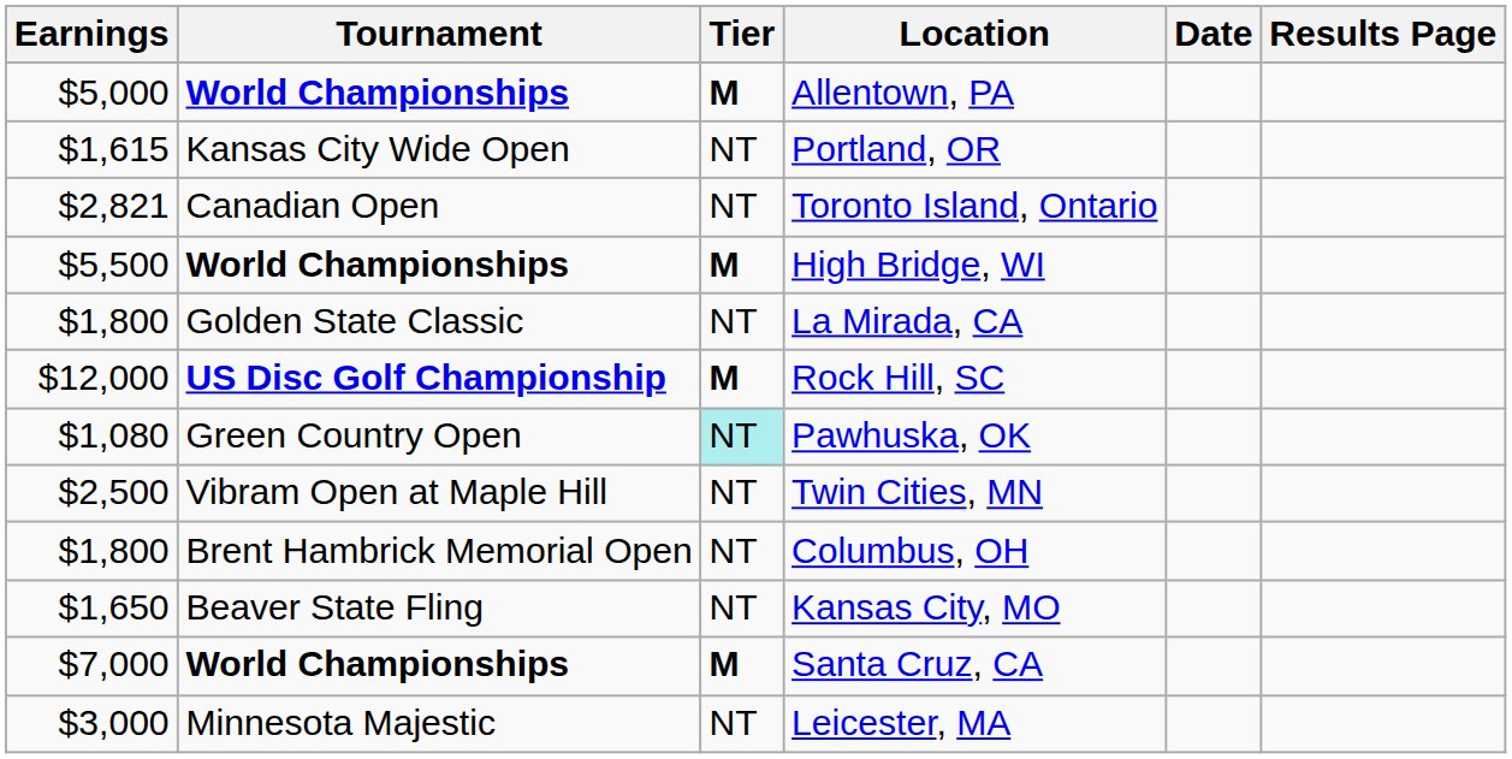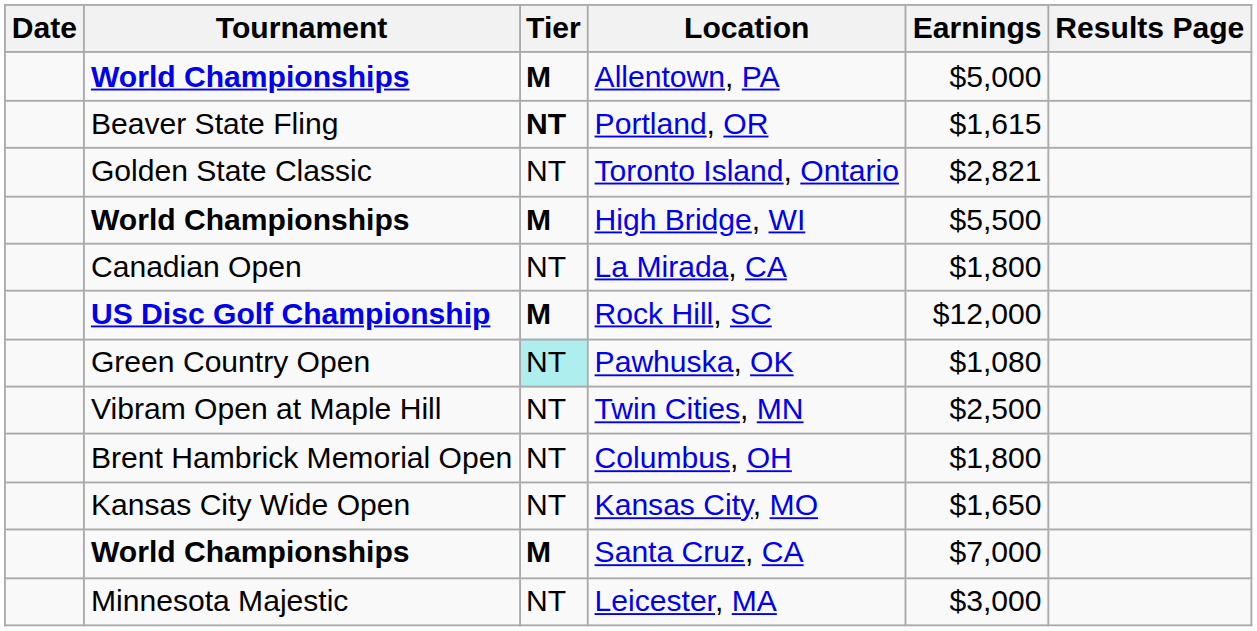 <table class="wikitable sortable">
 <tr>
-<th>Earnings</th>
+<th>Date</th>
 <th>Tournament</th>
 <th>Tier</th>
 <th class="unsortable">Location</th>
-<th>Date</th>
+<th>Earnings</th>
 <th class="unsortable">Results Page</th>
 </tr>
 <tr>
-<td align=right>$5,000</td>
+<td></td>
 <td><strong><a href='#'>World Championships</a></strong></td>
 <td align=left><strong>M</strong> </td>
 <td><a href='#'>Allentown</a>, <a href='#'>PA</a></td>
-<td></td>
+<td align=right>$5,000</td>
 <td></td>
 </tr>
 <tr>
+<td></td>
+<td>Beaver State Fling </td>
+<td align=left><strong>NT </strong></td>
+<td><a href='#'>Portland</a>, <a href='#'>OR</a></td>
 <td align=right>$1,615</td>
-<td>Kansas City Wide Open</td>
-<td align=left>NT </td>
-<td><a href='#'>Portland</a>, <a href='#'>OR</a></td>
-<td></td>
 <td></td>
 </tr>
 <tr>
-<td align=right>$2,821</td>
-<td>Canadian Open</td>
+<td></td>
+<td>Golden State Classic</td>
 <td align=left>NT</td>
 <td><a href='#'>Toronto Island</a>, <a href='#'>Ontario</a></td>
-<td></td>
+<td align=right>$2,821</td>
 <td></td>
 </tr>
 <tr>
-<td align=right>$5,500</td>
+<td></td>
 <td><strong>World Championships</strong></td>
 <td align=left><strong>M</strong></td>
 <td><a href='#'>High Bridge</a>, <a href='#'>WI</a></td>
-<td></td>
+<td align=right>$5,500</td>
 <td></td>
 </tr>
 <tr>
-<td align=right>$1,800</td>
-<td>Golden State Classic</td>
+<td></td>
+<td>Canadian Open</td>
 <td align=left>NT</td>
 <td><a href='#'>La Mirada</a>, <a href='#'>CA</a></td>
-<td></td>
+<td align=right>$1,800</td>
 <td></td>
 </tr>
 <tr>
-<td align=right>$12,000</td>
+<td></td>
 <td><strong><a href='#'>US Disc Golf Championship</a></strong></td>
 <td align=left><strong>M</strong></td>
 <td><a href='#'>Rock Hill</a>, <a href='#'>SC</a></td>
-<td></td>
+<td align=right>$12,000</td>
 <td></td>
 </tr>
 <tr>
-<td align=right>$1,080</td>
+<td></td>
 <td>Green Country Open</td>
 <td align=left style="background: paleturquoise;">NT</td>
 <td><a href='#'>Pawhuska</a>, <a href='#'>OK</a></td>
-<td></td>
+<td align=right>$1,080</td>
 <td></td>
 </tr>
 <tr>
-<td align=right>$2,500</td>
+<td></td>
 <td>Vibram Open at Maple Hill </td>
 <td align=left>NT</td>
 <td><a href='#'>Twin Cities</a>, <a href='#'>MN</a></td>
-<td></td>
+<td align=right>$2,500</td>
 <td></td>
 </tr>
 <tr>
-<td align=right>$1,800</td>
+<td></td>
 <td>Brent Hambrick Memorial Open </td>
 <td align=left>NT</td>
 <td><a href='#'>Columbus</a>, <a href='#'>OH</a></td>
-<td></td>
+<td align=right>$1,800</td>
 <td></td>
 </tr>
 <tr>
-<td align=right>$1,650</td>
-<td>Beaver State Fling </td>
+<td></td>
+<td>Kansas City Wide Open</td>
 <td align=left>NT</td>
 <td><a href='#'>Kansas City</a>, <a href='#'>MO</a></td>
-<td></td>
+<td align=right>$1,650</td>
 <td></td>
 </tr>
 <tr>
-<td align=right>$7,000</td>
+<td></td>
 <td><strong>World Championships</strong> </td>
 <td align=left><strong>M</strong></td>
 <td><a href='#'>Santa Cruz</a>, <a href='#'>CA</a></td>
-<td></td>
+<td align=right>$7,000</td>
 <td></td>
 </tr>
 <tr>
-<td align=right>$3,000</td>
+<td></td>
 <td>Minnesota Majestic</td>
 <td align=left>NT</td>
 <td><a href='#'>Leicester</a>, <a href='#'>MA</a></td>
-<td></td>
+<td align=right>$3,000</td>
 <td></td>
 </tr>
 </table>
